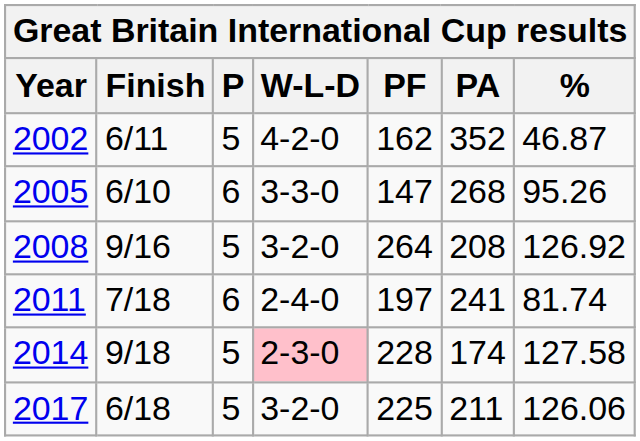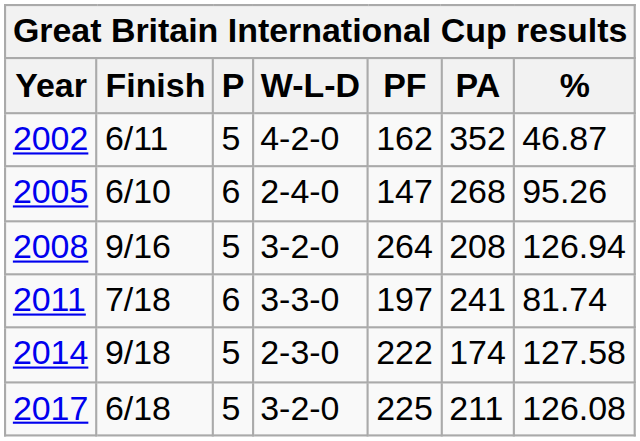 <table class="wikitable">
 <tr>
 <th colspan="7">Great Britain International Cup results</th>
 </tr>
 <tr>
 <th>Year</th>
 <th>Finish</th>
 <th>P</th>
 <th>W-L-D</th>
 <th>PF</th>
 <th>PA</th>
 <th>%</th>
 </tr>
 <tr>
 <td><a href='#'>2002</a></td>
 <td>6/11</td>
 <td>5</td>
 <td>4-2-0</td>
 <td>162</td>
 <td>352</td>
 <td>46.87</td>
 </tr>
 <tr>
 <td><a href='#'>2005</a></td>
 <td>6/10</td>
 <td>6</td>
-<td>3-3-0</td>
+<td>2-4-0</td>
 <td>147</td>
 <td>268</td>
 <td>95.26</td>
 </tr>
 <tr>
 <td><a href='#'>2008</a></td>
 <td>9/16</td>
 <td>5</td>
 <td>3-2-0</td>
 <td>264</td>
 <td>208</td>
-<td>126.92</td>
+<td>126.94</td>
 </tr>
 <tr>
 <td><a href='#'>2011</a></td>
 <td>7/18</td>
 <td>6</td>
-<td>2-4-0</td>
+<td>3-3-0</td>
 <td>197</td>
 <td>241</td>
 <td>81.74</td>
 </tr>
 <tr>
 <td><a href='#'>2014</a></td>
 <td>9/18</td>
 <td>5</td>
-<td style="background: pink;">2-3-0</td>
-<td>228</td>
+<td>2-3-0</td>
+<td>222</td>
 <td>174</td>
 <td>127.58</td>
 </tr>
 <tr>
 <td><a href='#'>2017</a></td>
 <td>6/18</td>
 <td>5</td>
 <td>3-2-0</td>
 <td>225</td>
 <td>211</td>
-<td>126.06</td>
+<td>126.08</td>
 </tr>
 </table>
